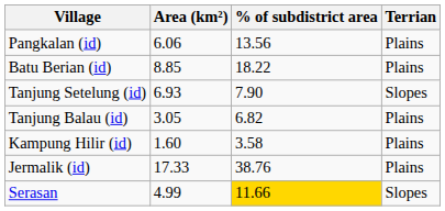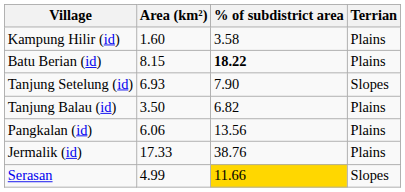 <table class="wikitable sortable">
 <tr>
 <th>Village</th>
 <th>Area (km²)</th>
 <th>% of subdistrict area</th>
 <th>Terrian</th>
 </tr>
 <tr>
-<td>Pangkalan (<a href='#'>id</a>)</td>
-<td>6.06</td>
-<td>13.56</td>
+<td>Kampung Hilir (<a href='#'>id</a>)</td>
+<td>1.60</td>
+<td>3.58</td>
 <td>Plains</td>
 </tr>
 <tr>
 <td>Batu Berian (<a href='#'>id</a>)</td>
-<td>8.85</td>
-<td>18.22</td>
+<td>8.15</td>
+<td><strong>18.22</strong></td>
 <td>Plains</td>
 </tr>
 <tr>
 <td>Tanjung Setelung (<a href='#'>id</a>)</td>
 <td>6.93</td>
 <td>7.90</td>
 <td>Slopes</td>
 </tr>
 <tr>
 <td>Tanjung Balau (<a href='#'>id</a>)</td>
-<td>3.05</td>
+<td>3.50</td>
 <td>6.82</td>
 <td>Plains</td>
 </tr>
 <tr>
-<td>Kampung Hilir (<a href='#'>id</a>)</td>
-<td>1.60</td>
-<td>3.58</td>
+<td>Pangkalan (<a href='#'>id</a>)</td>
+<td>6.06</td>
+<td>13.56</td>
 <td>Plains</td>
 </tr>
 <tr>
 <td>Jermalik (<a href='#'>id</a>)</td>
 <td>17.33</td>
 <td>38.76</td>
 <td>Plains</td>
 </tr>
 <tr>
 <td><a href='#'>Serasan</a></td>
 <td>4.99</td>
 <td style="background: gold;">11.66</td>
 <td>Slopes</td>
 </tr>
 </table>
